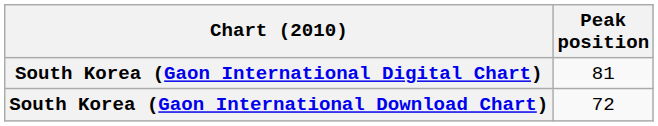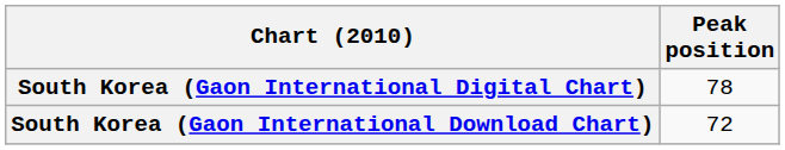 <table class="wikitable plainrowheaders" style="text-align:center;">
 <tr>
 <th scope="col">Chart (2010)</th>
 <th scope="col">Peak<br>position</th>
 </tr>
 <tr>
 <th scope="row">South Korea (<a href='#'>Gaon International Digital Chart</a>)</th>
-<td align="center">81</td>
+<td align="center">78</td>
 </tr>
 <tr>
 <th scope="row">South Korea (<a href='#'>Gaon International Download Chart</a>)</th>
 <td align="center">72</td>
 </tr>
 </table>
